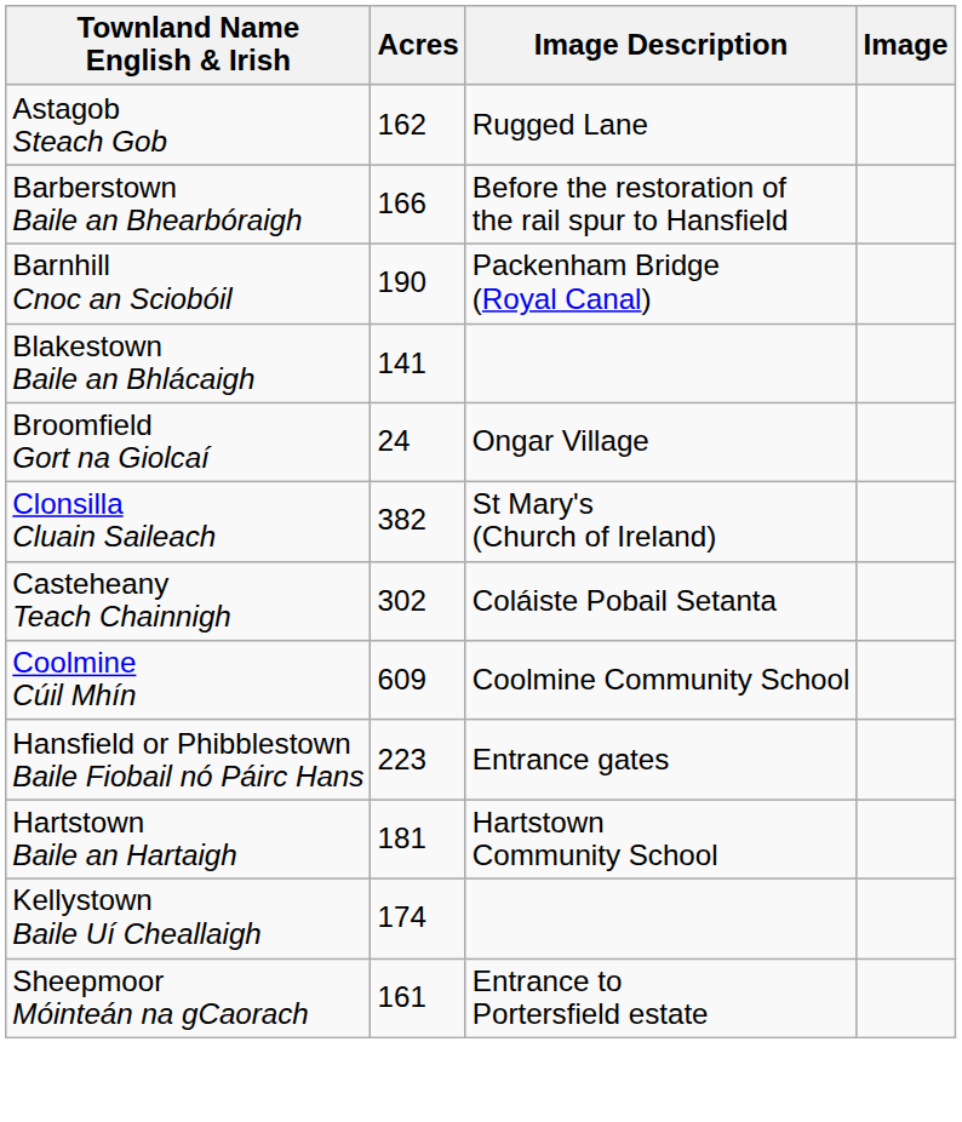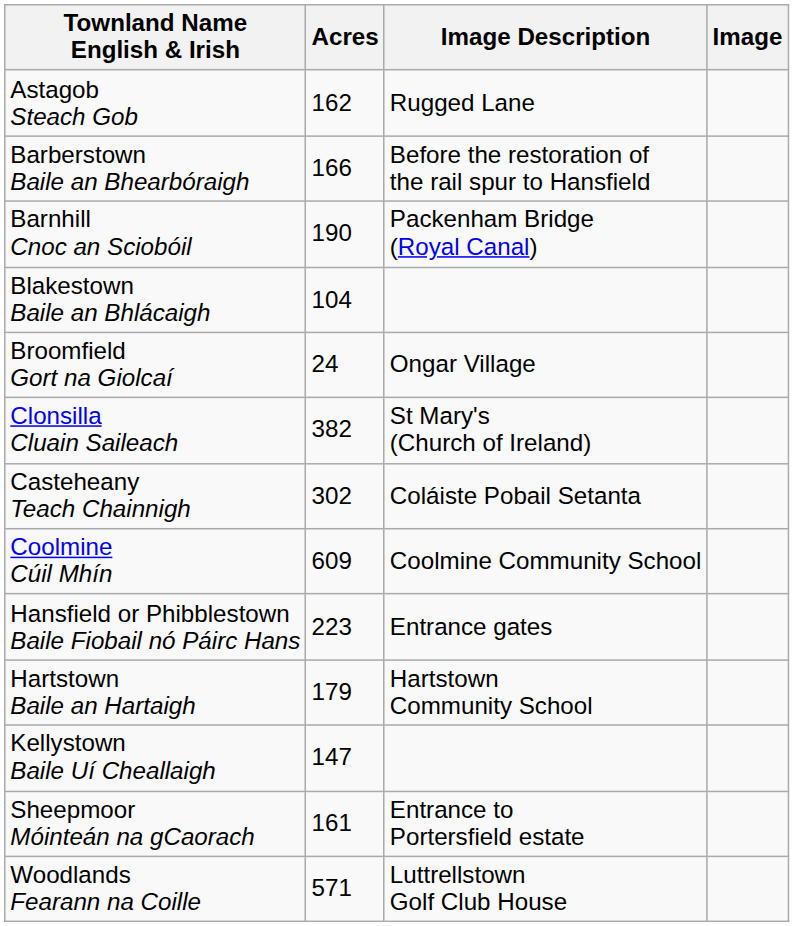 <table class="wikitable sortable" style="text-align:left">
 <tr>
 <th>Townland Name<br>English & Irish</th>
 <th class="sortable">Acres</th>
 <th class="sortable">Image Description</th>
 <th>Image</th>
 </tr>
 <tr>
 <td>Astagob<br><em>Steach Gob</em></td>
 <td>162</td>
 <td>Rugged Lane</td>
 <td></td>
 </tr>
 <tr>
 <td>Barberstown<br><em>Baile an Bhearbóraigh</em></td>
 <td>166</td>
 <td>Before the restoration of<br>the rail spur to Hansfield</td>
 <td></td>
 </tr>
 <tr>
 <td>Barnhill<br><em>Cnoc an Sciobóil</em></td>
 <td>190</td>
 <td>Packenham Bridge<br>(<a href='#'>Royal Canal</a>)</td>
 <td></td>
 </tr>
 <tr>
 <td>Blakestown<br><em>Baile an Bhlácaigh</em></td>
-<td>141</td>
+<td>104</td>
 <td></td>
 <td></td>
 </tr>
 <tr>
 <td>Broomfield<br><em>Gort na Giolcaí</em></td>
 <td>24</td>
 <td>Ongar Village</td>
 <td></td>
 </tr>
 <tr>
 <td><a href='#'>Clonsilla</a><br><em>Cluain Saileach</em></td>
 <td>382</td>
 <td>St Mary's<br>(Church of Ireland)</td>
 <td></td>
 </tr>
 <tr>
 <td>Casteheany<br><em>Teach Chainnigh</em></td>
 <td>302</td>
 <td>Coláiste Pobail Setanta</td>
 <td></td>
 </tr>
 <tr>
 <td><a href='#'>Coolmine</a><br><em>Cúil Mhín</em></td>
 <td>609</td>
 <td>Coolmine Community School</td>
 <td></td>
 </tr>
 <tr>
 <td>Hansfield or Phibblestown<br><em>Baile Fiobail nó Páirc Hans</em></td>
 <td>223</td>
 <td>Entrance gates</td>
 <td></td>
 </tr>
 <tr>
 <td>Hartstown<br><em>Baile an Hartaigh</em></td>
-<td>181</td>
+<td>179</td>
 <td>Hartstown <br>Community School</td>
 <td></td>
 </tr>
 <tr>
 <td>Kellystown<br><em>Baile Uí Cheallaigh</em></td>
-<td>174</td>
+<td>147</td>
 <td></td>
 <td></td>
 </tr>
 <tr>
 <td>Sheepmoor<br><em>Móinteán na gCaorach</em></td>
 <td>161</td>
 <td>Entrance to<br>Portersfield estate</td>
 <td></td>
 </tr>
+<tr>
+<td>Woodlands<br><em>Fearann na Coille</em></td>
+<td>571</td>
+<td>Luttrellstown <br>Golf Club House</td>
+<td></td>
+</tr>
 </table>
